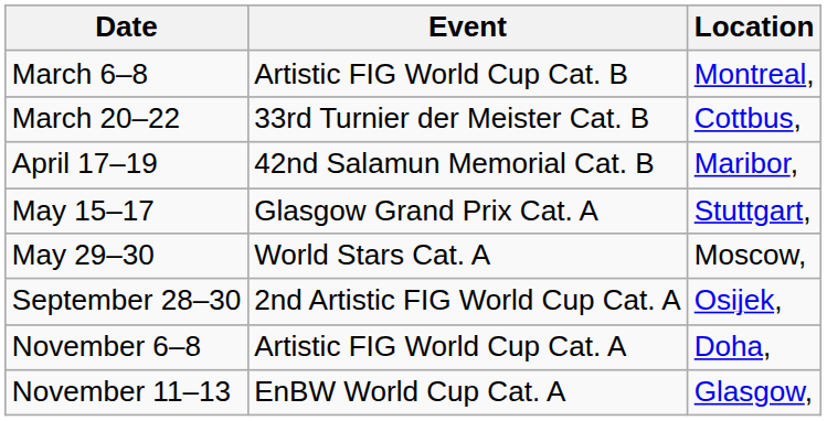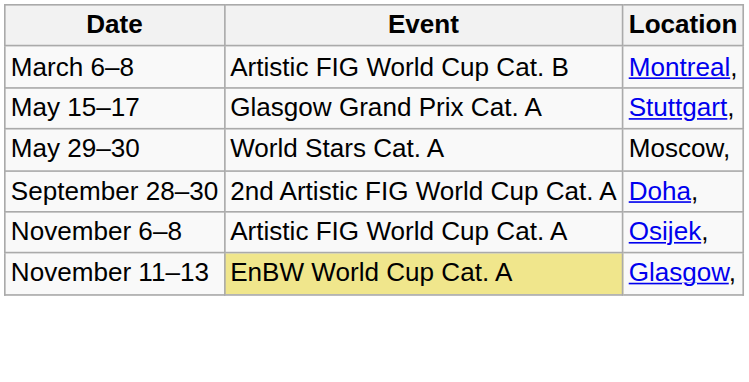 <table class="wikitable sortable">
 <tr>
 <th>Date</th>
 <th>Event</th>
 <th>Location</th>
 </tr>
 <tr>
 <td>March 6–8</td>
 <td>Artistic FIG World Cup Cat. B</td>
 <td><a href='#'>Montreal</a>, </td>
-</tr>
-<tr>
-<td>March 20–22</td>
-<td>33rd Turnier der Meister Cat. B</td>
-<td><a href='#'>Cottbus</a>, </td>
-</tr>
-<tr>
-<td>April 17–19</td>
-<td>42nd Salamun Memorial Cat. B</td>
-<td><a href='#'>Maribor</a>, </td>
 </tr>
 <tr>
 <td>May 15–17</td>
 <td>Glasgow Grand Prix Cat. A</td>
 <td><a href='#'>Stuttgart</a>, </td>
 </tr>
 <tr>
 <td>May 29–30</td>
 <td>World Stars Cat. A</td>
 <td>Moscow, </td>
 </tr>
 <tr>
 <td>September 28–30</td>
 <td>2nd Artistic FIG World Cup Cat. A</td>
-<td><a href='#'>Osijek</a>, </td>
+<td><a href='#'>Doha</a>, </td>
 </tr>
 <tr>
 <td>November 6–8</td>
 <td>Artistic FIG World Cup Cat. A</td>
-<td><a href='#'>Doha</a>, </td>
+<td><a href='#'>Osijek</a>, </td>
 </tr>
 <tr>
 <td>November 11–13</td>
-<td>EnBW World Cup Cat. A</td>
+<td style="background: khaki;">EnBW World Cup Cat. A</td>
 <td><a href='#'>Glasgow</a>, </td>
 </tr>
 </table>
